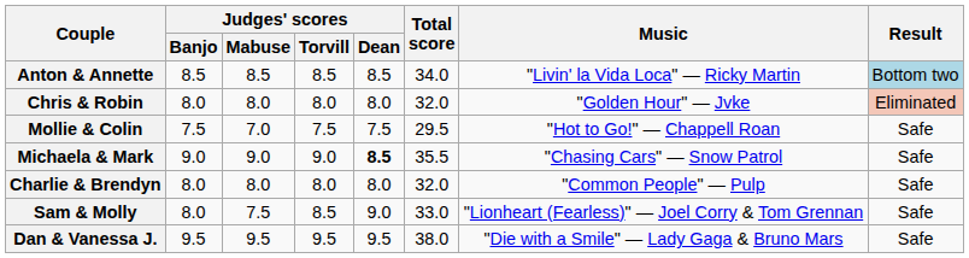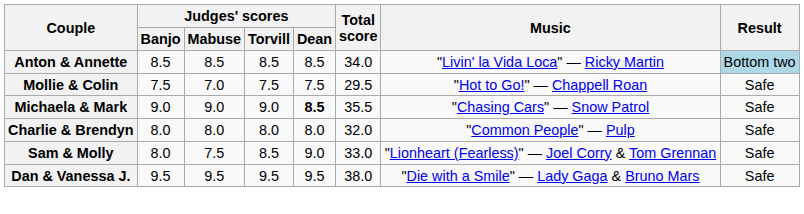 <table class="wikitable sortable" style="text-align:center; font-size:90%; width:90%">
 <tr>
 <th scope="col" rowspan=2>Couple</th>
 <th scope="col" colspan=4 class="unsortable">Judges' scores</th>
 <th scope="col" rowspan=2>Total<br>score</th>
 <th scope="col" rowspan=2 class="unsortable">Music</th>
 <th rowspan="2" scope="col" class="unsortable">Result</th>
 </tr>
 <tr>
 <th class="unsortable">Banjo</th>
 <th class="unsortable">Mabuse</th>
 <th class="unsortable">Torvill</th>
 <th class="unsortable">Dean</th>
 </tr>
 <tr>
 <th scope="row">Anton & Annette</th>
 <td>8.5</td>
 <td>8.5</td>
 <td>8.5</td>
 <td>8.5</td>
 <td>34.0</td>
 <td>"<a href='#'>Livin' la Vida Loca</a>" — <a href='#'>Ricky Martin</a></td>
 <td bgcolor="lightblue">Bottom two</td>
-</tr>
-<tr>
-<th scope="row">Chris & Robin</th>
-<td>8.0</td>
-<td>8.0</td>
-<td>8.0</td>
-<td>8.0</td>
-<td>32.0</td>
-<td>"<a href='#'>Golden Hour</a>" — <a href='#'>Jvke</a></td>
-<td bgcolor="f4c7b8">Eliminated</td>
 </tr>
 <tr>
 <th scope="row">Mollie & Colin</th>
 <td>7.5</td>
 <td>7.0</td>
 <td>7.5</td>
 <td>7.5</td>
 <td>29.5</td>
 <td>"<a href='#'>Hot to Go!</a>" — <a href='#'>Chappell Roan</a></td>
 <td>Safe</td>
 </tr>
 <tr>
 <th scope="row">Michaela & Mark</th>
 <td>9.0</td>
 <td>9.0</td>
 <td>9.0</td>
 <td><strong>8.5</strong></td>
 <td>35.5</td>
 <td>"<a href='#'>Chasing Cars</a>" — <a href='#'>Snow Patrol</a></td>
 <td>Safe</td>
 </tr>
 <tr>
 <th scope="row">Charlie & Brendyn</th>
 <td>8.0</td>
 <td>8.0</td>
 <td>8.0</td>
 <td>8.0</td>
 <td>32.0</td>
 <td>"<a href='#'>Common People</a>" — <a href='#'>Pulp</a></td>
 <td>Safe</td>
 </tr>
 <tr>
 <th scope="row">Sam & Molly</th>
 <td>8.0</td>
 <td>7.5</td>
 <td>8.5</td>
 <td>9.0</td>
 <td>33.0</td>
 <td>"<a href='#'>Lionheart (Fearless)</a>" — <a href='#'>Joel Corry</a> & <a href='#'>Tom Grennan</a></td>
 <td>Safe</td>
 </tr>
 <tr>
 <th scope="row">Dan & Vanessa J.</th>
 <td>9.5</td>
 <td>9.5</td>
 <td>9.5</td>
 <td>9.5</td>
 <td>38.0</td>
 <td>"<a href='#'>Die with a Smile</a>" — <a href='#'>Lady Gaga</a> & <a href='#'>Bruno Mars</a></td>
 <td>Safe</td>
 </tr>
 <tr>
 </tr>
 </table>
